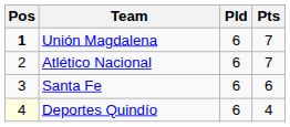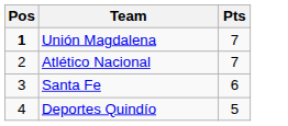 <table class="wikitable" style="text-align: center">
 <tr>
 <th style="width:28px">Pos</th>
 <th style="width:190px">Team</th>
-<th style="width:28px">Pld</th>
 <th style="width:28px">Pts</th>
 </tr>
 <tr>
 <td><strong>1</strong></td>
 <td align="left"><a href='#'>Unión Magdalena</a></td>
-<td>6</td>
 <td>7</td>
 </tr>
 <tr>
 <td>2</td>
 <td align="left"><a href='#'>Atlético Nacional</a></td>
-<td>6</td>
 <td>7</td>
 </tr>
 <tr>
 <td>3</td>
 <td align="left"><a href='#'>Santa Fe</a></td>
 <td>6</td>
-<td>6</td>
 </tr>
 <tr>
-<td style="background: lightyellow;">4</td>
+<td>4</td>
 <td align="left"><a href='#'>Deportes Quindío</a></td>
-<td>6</td>
-<td>4</td>
+<td>5</td>
 </tr>
 </table>
